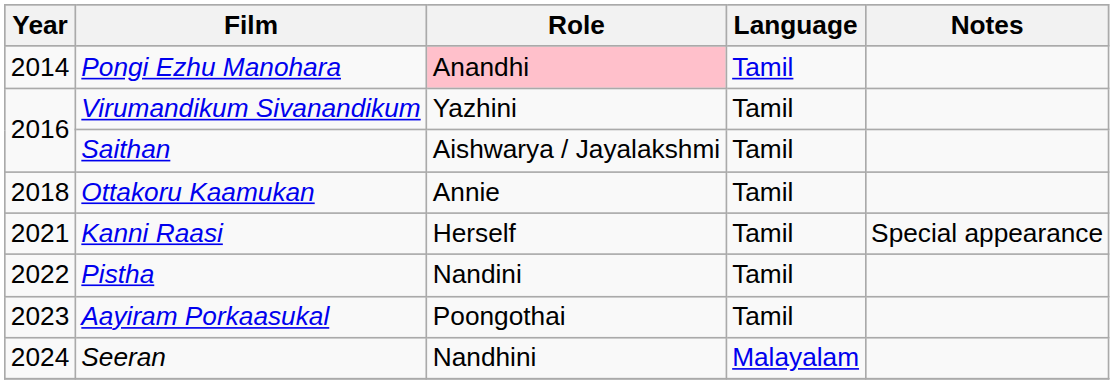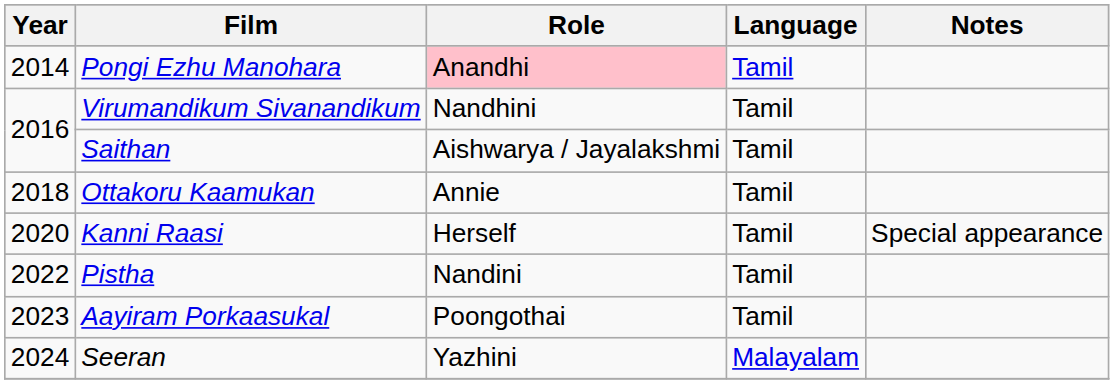 <table class="wikitable">
 <tr style="background:#ccc; text-align:center;">
 <th>Year</th>
 <th>Film</th>
 <th>Role</th>
 <th>Language</th>
 <th>Notes</th>
 </tr>
 <tr>
 <td>2014</td>
 <td><em><a href='#'>Pongi Ezhu Manohara</a></em></td>
 <td style="background: pink;">Anandhi</td>
 <td><a href='#'>Tamil</a></td>
 <td></td>
 </tr>
 <tr>
 <td rowspan="2">2016</td>
 <td><em><a href='#'>Virumandikum Sivanandikum</a></em></td>
-<td>Yazhini</td>
+<td>Nandhini</td>
 <td>Tamil</td>
 <td></td>
 </tr>
 <tr>
 <td><em><a href='#'>Saithan</a></em></td>
 <td>Aishwarya / Jayalakshmi</td>
 <td>Tamil</td>
 <td></td>
 </tr>
 <tr>
 <td>2018</td>
 <td><em><a href='#'>Ottakoru Kaamukan</a></em></td>
 <td>Annie</td>
 <td>Tamil</td>
 <td></td>
 </tr>
 <tr>
-<td>2021</td>
+<td>2020</td>
 <td><em><a href='#'>Kanni Raasi</a></em></td>
 <td>Herself</td>
 <td>Tamil</td>
 <td>Special appearance</td>
 </tr>
 <tr>
 <td>2022</td>
 <td><em><a href='#'>Pistha</a></em></td>
 <td>Nandini</td>
 <td>Tamil</td>
 <td></td>
 </tr>
 <tr>
 <td>2023</td>
 <td><em><a href='#'>Aayiram Porkaasukal</a></em></td>
 <td>Poongothai</td>
 <td>Tamil</td>
 <td></td>
 </tr>
 <tr>
 <td>2024</td>
 <td><em>Seeran</em></td>
-<td>Nandhini</td>
+<td>Yazhini</td>
 <td><a href='#'>Malayalam</a></td>
 <td></td>
 </tr>
 <tr>
 </tr>
 </table>
